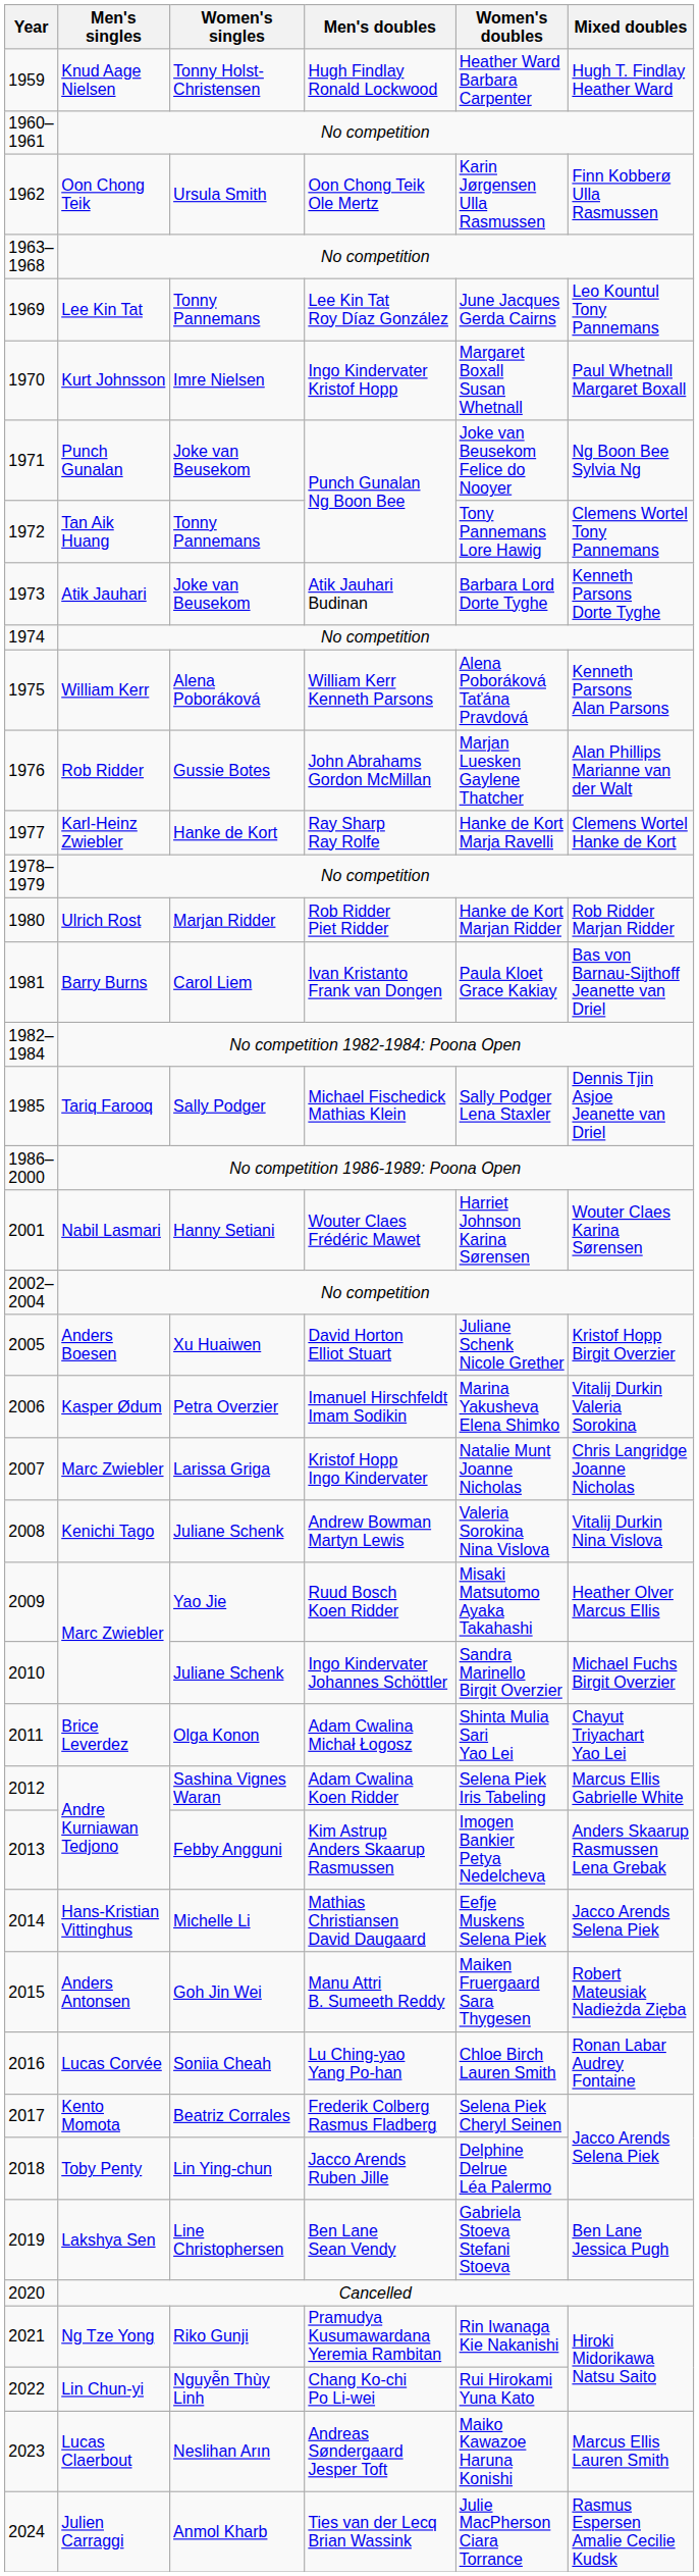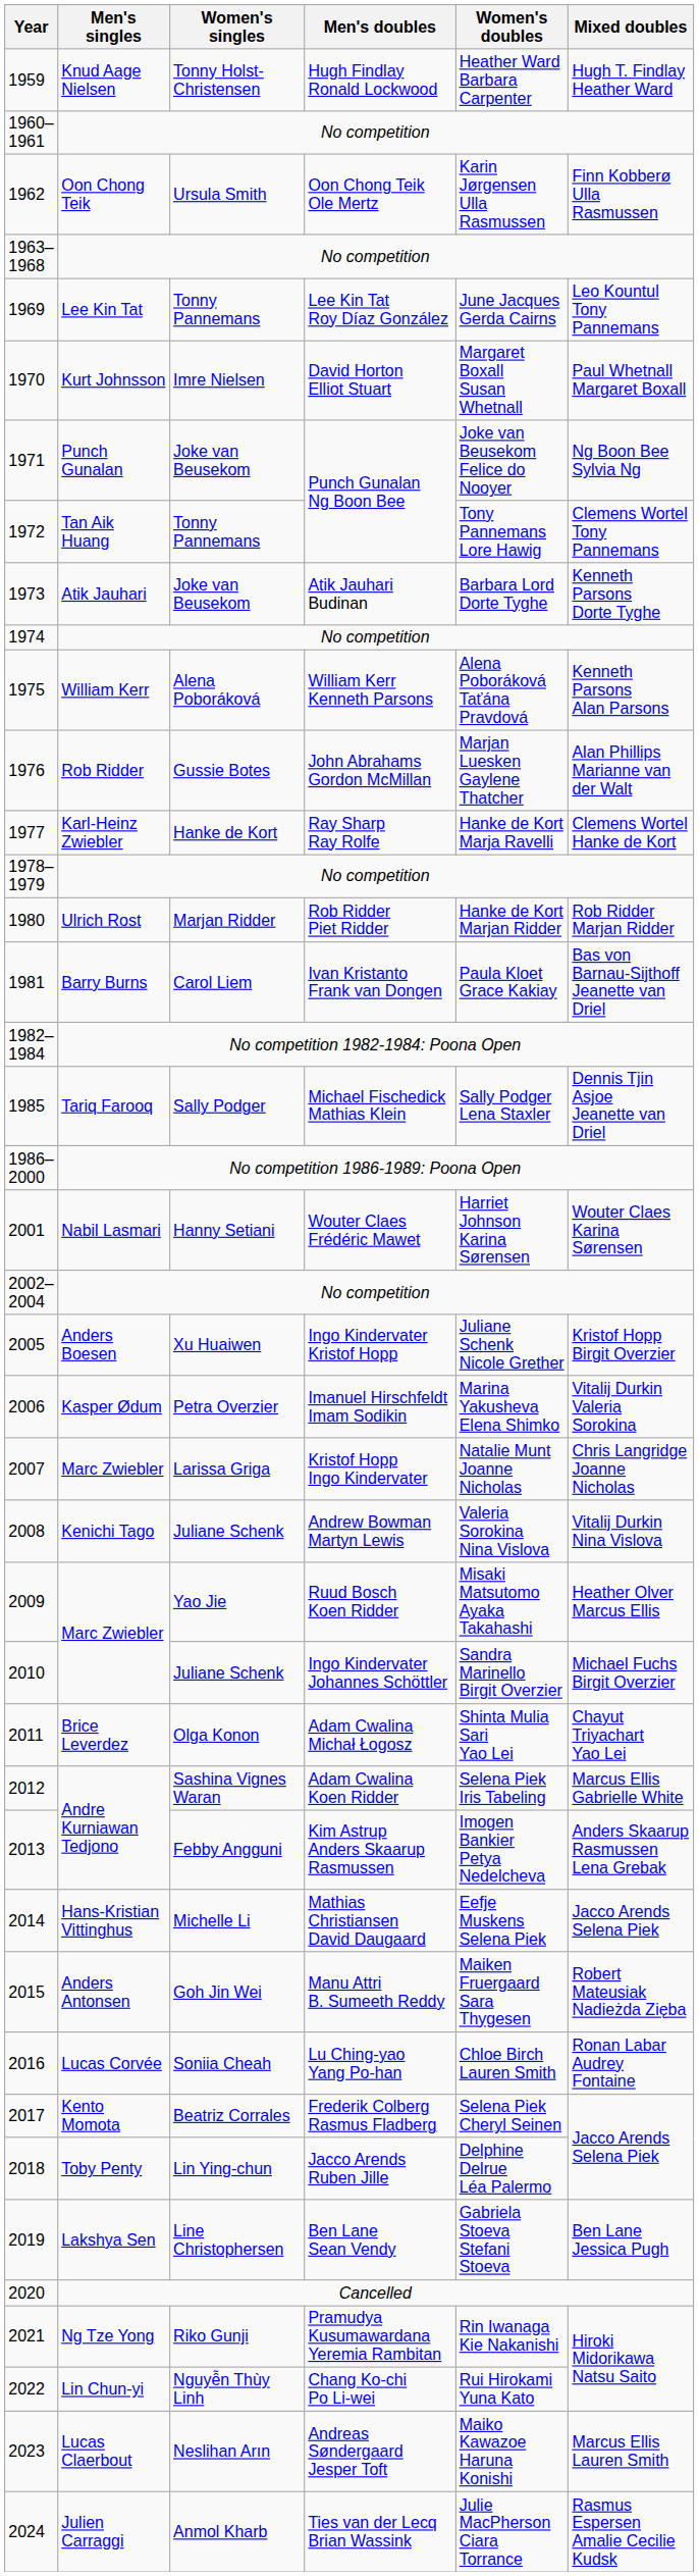 <table class=wikitable style="font-size:90%;">
 <tr>
 <th>Year</th>
 <th>Men's singles</th>
 <th>Women's singles</th>
 <th>Men's doubles</th>
 <th>Women's doubles</th>
 <th>Mixed doubles</th>
 </tr>
 <tr>
 <td>1959</td>
 <td> <a href='#'>Knud Aage Nielsen</a></td>
 <td> <a href='#'>Tonny Holst-Christensen</a></td>
 <td> <a href='#'>Hugh Findlay</a><br> <a href='#'>Ronald Lockwood</a></td>
 <td> <a href='#'>Heather Ward</a><br> <a href='#'>Barbara Carpenter</a></td>
 <td> <a href='#'>Hugh T. Findlay</a><br> <a href='#'>Heather Ward</a></td>
 </tr>
 <tr>
 <td>1960–<br>1961</td>
 <td colspan=5 align=center><em>No competition</em></td>
 </tr>
 <tr>
 <td>1962</td>
 <td> <a href='#'>Oon Chong Teik</a></td>
 <td> <a href='#'>Ursula Smith</a></td>
 <td> <a href='#'>Oon Chong Teik</a><br> <a href='#'>Ole Mertz</a></td>
 <td> <a href='#'>Karin Jørgensen</a><br> <a href='#'>Ulla Rasmussen</a></td>
 <td> <a href='#'>Finn Kobberø</a><br> <a href='#'>Ulla Rasmussen</a></td>
 </tr>
 <tr>
 <td>1963–<br>1968</td>
 <td colspan=5 align=center><em>No competition</em></td>
 </tr>
 <tr>
 <td>1969</td>
 <td> <a href='#'>Lee Kin Tat</a></td>
 <td> <a href='#'>Tonny Pannemans</a></td>
 <td> <a href='#'>Lee Kin Tat</a><br> <a href='#'>Roy Díaz González</a></td>
 <td> <a href='#'>June Jacques</a><br> <a href='#'>Gerda Cairns</a></td>
 <td> <a href='#'>Leo Kountul</a><br> <a href='#'>Tony Pannemans</a></td>
 </tr>
 <tr>
 <td>1970</td>
 <td> <a href='#'>Kurt Johnsson</a></td>
 <td> <a href='#'>Imre Nielsen</a></td>
-<td> <a href='#'>Ingo Kindervater</a><br> <a href='#'>Kristof Hopp</a></td>
+<td> <a href='#'>David Horton</a><br> <a href='#'>Elliot Stuart</a></td>
 <td> <a href='#'>Margaret Boxall</a><br> <a href='#'>Susan Whetnall</a></td>
 <td> <a href='#'>Paul Whetnall</a><br> <a href='#'>Margaret Boxall</a></td>
 </tr>
 <tr>
 <td>1971</td>
 <td> <a href='#'>Punch Gunalan</a></td>
 <td> <a href='#'>Joke van Beusekom</a></td>
 <td rowspan=2> <a href='#'>Punch Gunalan</a><br> <a href='#'>Ng Boon Bee</a></td>
 <td> <a href='#'>Joke van Beusekom</a><br> <a href='#'>Felice do Nooyer</a></td>
 <td> <a href='#'>Ng Boon Bee</a><br> <a href='#'>Sylvia Ng</a></td>
 </tr>
 <tr>
 <td>1972</td>
 <td> <a href='#'>Tan Aik Huang</a></td>
 <td> <a href='#'>Tonny Pannemans</a></td>
 <td> <a href='#'>Tony Pannemans</a><br> <a href='#'>Lore Hawig</a></td>
 <td> <a href='#'>Clemens Wortel</a><br> <a href='#'>Tony Pannemans</a></td>
 </tr>
 <tr>
 <td>1973</td>
 <td> <a href='#'>Atik Jauhari</a></td>
 <td> <a href='#'>Joke van Beusekom</a></td>
 <td> <a href='#'>Atik Jauhari</a><br> Budinan</td>
 <td> <a href='#'>Barbara Lord</a><br> <a href='#'>Dorte Tyghe</a></td>
 <td> <a href='#'>Kenneth Parsons</a> <br> <a href='#'>Dorte Tyghe</a></td>
 </tr>
 <tr>
 <td>1974</td>
 <td colspan=5 align=center><em>No competition</em></td>
 </tr>
 <tr>
 <td>1975</td>
 <td> <a href='#'>William Kerr</a></td>
 <td> <a href='#'>Alena Poboráková</a></td>
 <td> <a href='#'>William Kerr</a><br> <a href='#'>Kenneth Parsons</a></td>
 <td> <a href='#'>Alena Poboráková</a><br> <a href='#'>Taťána Pravdová</a></td>
 <td> <a href='#'>Kenneth Parsons</a><br> <a href='#'>Alan Parsons</a></td>
 </tr>
 <tr>
 <td>1976</td>
 <td> <a href='#'>Rob Ridder</a></td>
 <td> <a href='#'>Gussie Botes</a></td>
 <td> <a href='#'>John Abrahams</a><br> <a href='#'>Gordon McMillan</a></td>
 <td> <a href='#'>Marjan Luesken</a><br> <a href='#'>Gaylene Thatcher</a></td>
 <td> <a href='#'>Alan Phillips</a><br> <a href='#'>Marianne van der Walt</a></td>
 </tr>
 <tr>
 <td>1977</td>
 <td> <a href='#'>Karl-Heinz Zwiebler</a></td>
 <td> <a href='#'>Hanke de Kort</a></td>
 <td> <a href='#'>Ray Sharp</a><br> <a href='#'>Ray Rolfe</a></td>
 <td> <a href='#'>Hanke de Kort</a><br> <a href='#'>Marja Ravelli</a></td>
 <td> <a href='#'>Clemens Wortel</a><br> <a href='#'>Hanke de Kort</a></td>
 </tr>
 <tr>
 <td>1978–<br>1979</td>
 <td colspan=5 align=center><em>No competition</em></td>
 </tr>
 <tr>
 <td>1980</td>
 <td> <a href='#'>Ulrich Rost</a></td>
 <td> <a href='#'>Marjan Ridder</a></td>
 <td> <a href='#'>Rob Ridder</a><br> <a href='#'>Piet Ridder</a></td>
 <td> <a href='#'>Hanke de Kort</a><br> <a href='#'>Marjan Ridder</a></td>
 <td> <a href='#'>Rob Ridder</a><br> <a href='#'>Marjan Ridder</a></td>
 </tr>
 <tr>
 <td>1981</td>
 <td> <a href='#'>Barry Burns</a></td>
 <td> <a href='#'>Carol Liem</a></td>
 <td> <a href='#'>Ivan Kristanto</a><br> <a href='#'>Frank van Dongen</a></td>
 <td> <a href='#'>Paula Kloet</a><br> <a href='#'>Grace Kakiay</a></td>
 <td> <a href='#'>Bas von Barnau-Sijthoff</a><br> <a href='#'>Jeanette van Driel</a></td>
 </tr>
 <tr>
 <td>1982–<br>1984</td>
 <td colspan=5 align=center><em>No competition 1982-1984: Poona Open</em></td>
 </tr>
 <tr>
 <td>1985</td>
 <td> <a href='#'>Tariq Farooq</a></td>
 <td> <a href='#'>Sally Podger</a></td>
 <td> <a href='#'>Michael Fischedick</a><br> <a href='#'>Mathias Klein</a></td>
 <td> <a href='#'>Sally Podger</a><br> <a href='#'>Lena Staxler</a></td>
 <td> <a href='#'>Dennis Tjin Asjoe</a><br> <a href='#'>Jeanette van Driel</a></td>
 </tr>
 <tr>
 <td>1986–<br>2000</td>
 <td colspan=5 align=center><em>No competition 1986-1989: Poona Open</em></td>
 </tr>
 <tr>
 <td>2001</td>
 <td> <a href='#'>Nabil Lasmari</a></td>
 <td> <a href='#'>Hanny Setiani</a></td>
 <td> <a href='#'>Wouter Claes</a><br> <a href='#'>Frédéric Mawet</a></td>
 <td> <a href='#'>Harriet Johnson</a><br> <a href='#'>Karina Sørensen</a></td>
 <td> <a href='#'>Wouter Claes</a><br> <a href='#'>Karina Sørensen</a></td>
 </tr>
 <tr>
 <td>2002–<br>2004</td>
 <td colspan=5 align=center><em>No competition</em></td>
 </tr>
 <tr>
 <td>2005</td>
 <td> <a href='#'>Anders Boesen</a></td>
 <td> <a href='#'>Xu Huaiwen</a></td>
-<td> <a href='#'>David Horton</a><br> <a href='#'>Elliot Stuart</a></td>
+<td> <a href='#'>Ingo Kindervater</a><br> <a href='#'>Kristof Hopp</a></td>
 <td> <a href='#'>Juliane Schenk</a><br> <a href='#'>Nicole Grether</a></td>
 <td> <a href='#'>Kristof Hopp</a><br> <a href='#'>Birgit Overzier</a></td>
 </tr>
 <tr>
 <td>2006</td>
 <td> <a href='#'>Kasper Ødum</a></td>
 <td> <a href='#'>Petra Overzier</a></td>
 <td> <a href='#'>Imanuel Hirschfeldt</a><br> <a href='#'>Imam Sodikin</a></td>
 <td> <a href='#'>Marina Yakusheva</a><br> <a href='#'>Elena Shimko</a></td>
 <td> <a href='#'>Vitalij Durkin</a><br> <a href='#'>Valeria Sorokina</a></td>
 </tr>
 <tr>
 <td>2007</td>
 <td> <a href='#'>Marc Zwiebler</a></td>
 <td> <a href='#'>Larissa Griga</a></td>
 <td> <a href='#'>Kristof Hopp</a><br> <a href='#'>Ingo Kindervater</a></td>
 <td> <a href='#'>Natalie Munt</a><br> <a href='#'>Joanne Nicholas</a></td>
 <td> <a href='#'>Chris Langridge</a><br> <a href='#'>Joanne Nicholas</a></td>
 </tr>
 <tr>
 <td>2008</td>
 <td> <a href='#'>Kenichi Tago</a></td>
 <td> <a href='#'>Juliane Schenk</a></td>
 <td> <a href='#'>Andrew Bowman</a><br> <a href='#'>Martyn Lewis</a></td>
 <td> <a href='#'>Valeria Sorokina</a><br> <a href='#'>Nina Vislova</a></td>
 <td> <a href='#'>Vitalij Durkin</a><br> <a href='#'>Nina Vislova</a></td>
 </tr>
 <tr>
 <td>2009</td>
 <td rowspan=2> <a href='#'>Marc Zwiebler</a></td>
 <td> <a href='#'>Yao Jie</a></td>
 <td> <a href='#'>Ruud Bosch</a><br> <a href='#'>Koen Ridder</a></td>
 <td> <a href='#'>Misaki Matsutomo</a><br> <a href='#'>Ayaka Takahashi</a></td>
 <td> <a href='#'>Heather Olver</a><br> <a href='#'>Marcus Ellis</a></td>
 </tr>
 <tr>
 <td>2010</td>
 <td> <a href='#'>Juliane Schenk</a></td>
 <td> <a href='#'>Ingo Kindervater</a><br> <a href='#'>Johannes Schöttler</a></td>
 <td> <a href='#'>Sandra Marinello</a><br> <a href='#'>Birgit Overzier</a></td>
 <td> <a href='#'>Michael Fuchs</a><br> <a href='#'>Birgit Overzier</a></td>
 </tr>
 <tr>
 <td>2011</td>
 <td> <a href='#'>Brice Leverdez</a></td>
 <td> <a href='#'>Olga Konon</a></td>
 <td> <a href='#'>Adam Cwalina</a><br> <a href='#'>Michał Łogosz</a></td>
 <td> <a href='#'>Shinta Mulia Sari</a><br> <a href='#'>Yao Lei</a></td>
 <td> <a href='#'>Chayut Triyachart</a><br> <a href='#'>Yao Lei</a></td>
 </tr>
 <tr>
 <td>2012</td>
 <td rowspan=2> <a href='#'>Andre Kurniawan Tedjono</a></td>
 <td> <a href='#'>Sashina Vignes Waran</a></td>
 <td> <a href='#'>Adam Cwalina</a><br> <a href='#'>Koen Ridder</a></td>
 <td> <a href='#'>Selena Piek</a><br> <a href='#'>Iris Tabeling</a></td>
 <td> <a href='#'>Marcus Ellis</a><br> <a href='#'>Gabrielle White</a></td>
 </tr>
 <tr>
 <td>2013</td>
 <td> <a href='#'>Febby Angguni</a></td>
 <td> <a href='#'>Kim Astrup</a><br> <a href='#'>Anders Skaarup Rasmussen</a></td>
 <td> <a href='#'>Imogen Bankier</a><br> <a href='#'>Petya Nedelcheva</a></td>
 <td> <a href='#'>Anders Skaarup Rasmussen</a><br> <a href='#'>Lena Grebak</a></td>
 </tr>
 <tr>
 <td>2014</td>
 <td> <a href='#'>Hans-Kristian Vittinghus</a></td>
 <td> <a href='#'>Michelle Li</a></td>
 <td> <a href='#'>Mathias Christiansen</a><br> <a href='#'>David Daugaard</a></td>
 <td> <a href='#'>Eefje Muskens</a><br> <a href='#'>Selena Piek</a></td>
 <td> <a href='#'>Jacco Arends</a><br> <a href='#'>Selena Piek</a></td>
 </tr>
 <tr>
 <td>2015</td>
 <td> <a href='#'>Anders Antonsen</a></td>
 <td> <a href='#'>Goh Jin Wei</a></td>
 <td> <a href='#'>Manu Attri</a><br> <a href='#'>B. Sumeeth Reddy</a></td>
 <td> <a href='#'>Maiken Fruergaard</a><br> <a href='#'>Sara Thygesen</a></td>
 <td> <a href='#'>Robert Mateusiak</a><br> <a href='#'>Nadieżda Zięba</a></td>
 </tr>
 <tr>
 <td>2016</td>
 <td> <a href='#'>Lucas Corvée</a></td>
 <td> <a href='#'>Soniia Cheah</a></td>
 <td> <a href='#'>Lu Ching-yao</a><br> <a href='#'>Yang Po-han</a></td>
 <td> <a href='#'>Chloe Birch</a><br> <a href='#'>Lauren Smith</a></td>
 <td> <a href='#'>Ronan Labar</a><br> <a href='#'>Audrey Fontaine</a></td>
 </tr>
 <tr>
 <td>2017</td>
 <td> <a href='#'>Kento Momota</a></td>
 <td> <a href='#'>Beatriz Corrales</a></td>
 <td> <a href='#'>Frederik Colberg</a><br> <a href='#'>Rasmus Fladberg</a></td>
 <td> <a href='#'>Selena Piek</a><br> <a href='#'>Cheryl Seinen</a></td>
 <td rowspan=2> <a href='#'>Jacco Arends</a><br> <a href='#'>Selena Piek</a></td>
 </tr>
 <tr>
 <td>2018</td>
 <td> <a href='#'>Toby Penty</a></td>
 <td> <a href='#'>Lin Ying-chun</a></td>
 <td> <a href='#'>Jacco Arends</a><br> <a href='#'>Ruben Jille</a></td>
 <td> <a href='#'>Delphine Delrue</a><br> <a href='#'>Léa Palermo</a></td>
 </tr>
 <tr>
 <td>2019</td>
 <td> <a href='#'>Lakshya Sen</a></td>
 <td> <a href='#'>Line Christophersen</a></td>
 <td> <a href='#'>Ben Lane</a><br> <a href='#'>Sean Vendy</a></td>
 <td> <a href='#'>Gabriela Stoeva</a><br> <a href='#'>Stefani Stoeva</a></td>
 <td> <a href='#'>Ben Lane</a><br> <a href='#'>Jessica Pugh</a></td>
 </tr>
 <tr>
 <td>2020</td>
 <td colspan="5" align="center"><em>Cancelled</em></td>
 </tr>
 <tr>
 <td>2021</td>
 <td> <a href='#'>Ng Tze Yong</a></td>
 <td> <a href='#'>Riko Gunji</a></td>
 <td> <a href='#'>Pramudya Kusumawardana</a><br> <a href='#'>Yeremia Rambitan</a></td>
 <td> <a href='#'>Rin Iwanaga</a><br> <a href='#'>Kie Nakanishi</a></td>
 <td rowspan=2> <a href='#'>Hiroki Midorikawa</a><br> <a href='#'>Natsu Saito</a></td>
 </tr>
 <tr>
 <td>2022</td>
 <td> <a href='#'>Lin Chun-yi</a></td>
 <td> <a href='#'>Nguyễn Thùy Linh</a></td>
 <td> <a href='#'>Chang Ko-chi</a><br> <a href='#'>Po Li-wei</a></td>
 <td> <a href='#'>Rui Hirokami</a><br> <a href='#'>Yuna Kato</a></td>
 </tr>
 <tr>
 <td>2023</td>
 <td> <a href='#'>Lucas Claerbout</a></td>
 <td> <a href='#'>Neslihan Arın</a></td>
 <td> <a href='#'>Andreas Søndergaard</a><br> <a href='#'>Jesper Toft</a></td>
 <td> <a href='#'>Maiko Kawazoe</a><br> <a href='#'>Haruna Konishi</a></td>
 <td> <a href='#'>Marcus Ellis</a><br> <a href='#'>Lauren Smith</a></td>
 </tr>
 <tr>
 <td>2024</td>
 <td> <a href='#'>Julien Carraggi</a></td>
 <td> <a href='#'>Anmol Kharb</a></td>
 <td> <a href='#'>Ties van der Lecq</a><br> <a href='#'>Brian Wassink</a></td>
 <td> <a href='#'>Julie MacPherson</a><br> <a href='#'>Ciara Torrance</a></td>
 <td> <a href='#'>Rasmus Espersen</a><br> <a href='#'>Amalie Cecilie Kudsk</a></td>
 </tr>
 </table>
